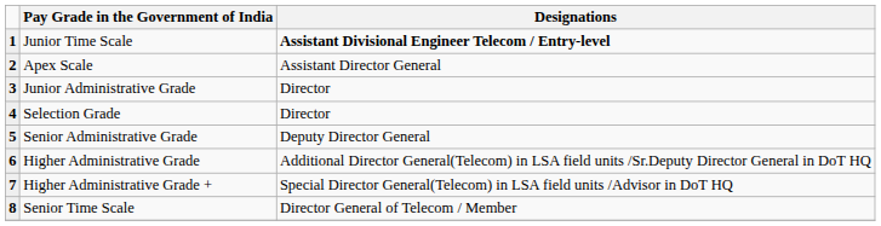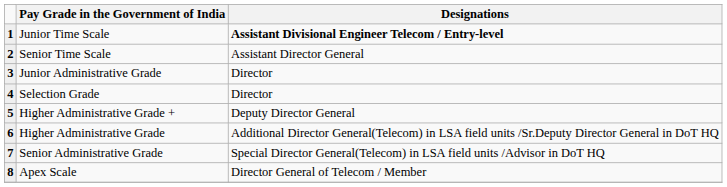 <table class="wikitable plainrowheaders">
 <tr>
 <td></td>
 <th scope="col">Pay Grade in the Government of India</th>
 <th scope="col">Designations</th>
 </tr>
 <tr>
 <th scope="row" style="background:#efefef;">1</th>
 <td>Junior Time Scale</td>
 <td><strong>Assistant Divisional Engineer Telecom / Entry-level</strong></td>
 </tr>
 <tr>
 <th scope="row" style="background:#efefef;">2</th>
-<td>Apex Scale</td>
+<td>Senior Time Scale</td>
 <td>Assistant Director General</td>
 </tr>
 <tr>
 <th scope="row" style="background:#efefef;">3</th>
 <td>Junior Administrative Grade</td>
 <td>Director</td>
 </tr>
 <tr>
 <th scope="row" style="background:#efefef;">4</th>
 <td>Selection Grade</td>
 <td>Director</td>
 </tr>
 <tr>
 <th scope="row" style="background:#efefef;">5</th>
-<td>Senior Administrative Grade</td>
+<td>Higher Administrative Grade +</td>
 <td>Deputy Director General</td>
 </tr>
 <tr>
 <th scope="row" style="background:#efefef;">6</th>
 <td>Higher Administrative Grade</td>
 <td>Additional Director General(Telecom) in LSA field units /Sr.Deputy Director General in DoT HQ</td>
 </tr>
 <tr>
 <th scope="row" style="background:#efefef;">7</th>
-<td>Higher Administrative Grade +</td>
+<td>Senior Administrative Grade</td>
 <td>Special Director General(Telecom) in LSA field units /Advisor in DoT HQ</td>
 </tr>
 <tr>
 <th scope="row" style="background:#efefef;">8</th>
-<td>Senior Time Scale</td>
+<td>Apex Scale</td>
 <td>Director General of Telecom / Member</td>
 </tr>
 <tr>
 </tr>
 </table>
